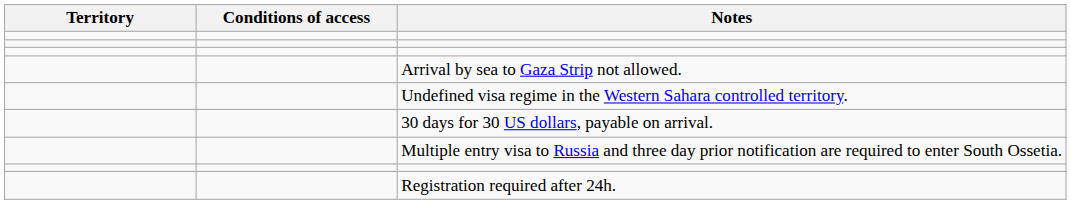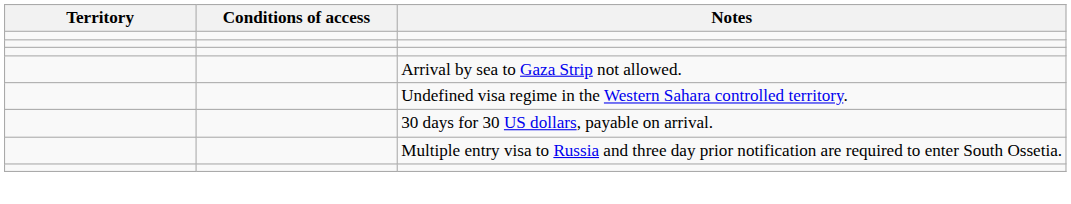 <table class="wikitable" style="text-align: left; table-layout: fixed;">
 <tr>
 <th width="18%">Territory</th>
 <th width="19%">Conditions of access</th>
 <th>Notes</th>
 </tr>
 <tr>
 <td></td>
 <td></td>
 <td></td>
 </tr>
 <tr>
 <td></td>
 <td></td>
 <td></td>
 </tr>
 <tr>
 <td></td>
 <td></td>
 <td></td>
 </tr>
 <tr>
 <td></td>
 <td></td>
 <td>Arrival by sea to <a href='#'>Gaza Strip</a> not allowed.</td>
 </tr>
 <tr>
 <td></td>
 <td></td>
 <td>Undefined visa regime in the <a href='#'>Western Sahara controlled territory</a>.</td>
 </tr>
 <tr>
 <td></td>
 <td></td>
 <td>30 days for 30 <a href='#'>US dollars</a>, payable on arrival.</td>
 </tr>
 <tr>
 <td></td>
 <td></td>
 <td>Multiple entry visa to <a href='#'>Russia</a> and three day prior notification are required to enter South Ossetia.</td>
 </tr>
 <tr>
 <td></td>
 <td></td>
 <td></td>
 </tr>
-<tr>
-<td></td>
-<td></td>
-<td>Registration required after 24h.</td>
-</tr>
 </table>
